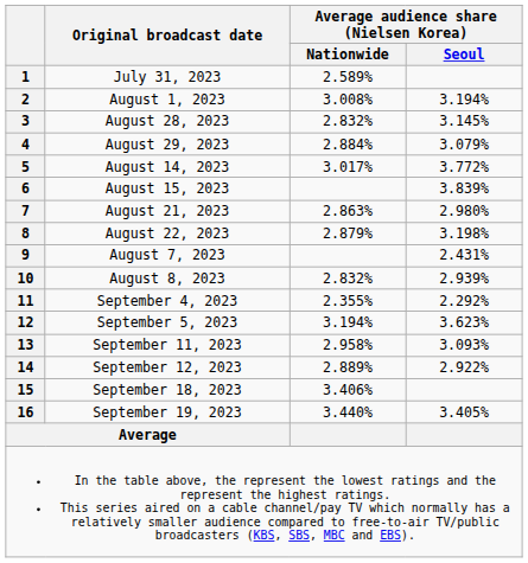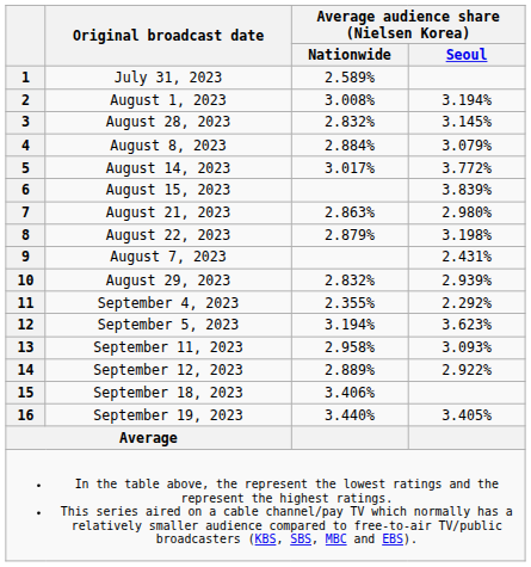 <table class="wikitable" style="margin-left:auto; margin-right:auto; width:490px; text-align:center">
 <tr>
 <th scope="col" rowspan="2"></th>
 <th scope="col" rowspan="2">Original broadcast date</th>
 <th scope="col" colspan="2">Average audience share<br>(Nielsen Korea)</th>
 </tr>
 <tr>
 <th scope="col" style="width:8em">Nationwide</th>
 <th scope="col" style="width:8em"><a href='#'>Seoul</a></th>
 </tr>
 <tr>
 <th scope="row">1</th>
 <td>July 31, 2023</td>
 <td>2.589% </td>
 <td><strong></strong> </td>
 </tr>
 <tr>
 <th scope="row">2</th>
 <td>August 1, 2023</td>
 <td>3.008% </td>
 <td>3.194% </td>
 </tr>
 <tr>
 <th scope="row">3</th>
 <td>August 28, 2023</td>
 <td>2.832% </td>
 <td>3.145% </td>
 </tr>
 <tr>
 <th scope="row">4</th>
-<td>August 29, 2023</td>
+<td>August 8, 2023</td>
 <td>2.884% </td>
 <td>3.079% </td>
 </tr>
 <tr>
 <th scope="row">5</th>
 <td>August 14, 2023</td>
 <td>3.017% </td>
 <td>3.772% </td>
 </tr>
 <tr>
 <th scope="row">6</th>
 <td>August 15, 2023</td>
 <td><strong></strong> </td>
 <td>3.839% </td>
 </tr>
 <tr>
 <th scope="row">7</th>
 <td>August 21, 2023</td>
 <td>2.863% </td>
 <td>2.980% </td>
 </tr>
 <tr>
 <th scope="row">8</th>
 <td>August 22, 2023</td>
 <td>2.879% </td>
 <td>3.198% </td>
 </tr>
 <tr>
 <th scope="row">9</th>
 <td>August 7, 2023</td>
 <td><strong></strong> </td>
 <td>2.431% </td>
 </tr>
 <tr>
 <th scope="row">10</th>
-<td>August 8, 2023</td>
+<td>August 29, 2023</td>
 <td>2.832% </td>
 <td>2.939% </td>
 </tr>
 <tr>
 <th scope="row">11</th>
 <td>September 4, 2023</td>
 <td>2.355% </td>
 <td>2.292% </td>
 </tr>
 <tr>
 <th scope="row">12</th>
 <td>September 5, 2023</td>
 <td>3.194% </td>
 <td>3.623% </td>
 </tr>
 <tr>
 <th scope="row">13</th>
 <td>September 11, 2023</td>
 <td>2.958% </td>
 <td>3.093% </td>
 </tr>
 <tr>
 <th scope="row">14</th>
 <td>September 12, 2023</td>
 <td>2.889% </td>
 <td>2.922% </td>
 </tr>
 <tr>
 <th scope="row">15</th>
 <td>September 18, 2023</td>
 <td>3.406% </td>
 <td><strong></strong> </td>
 </tr>
 <tr>
 <th scope="row">16</th>
 <td>September 19, 2023</td>
 <td>3.440% </td>
 <td>3.405% </td>
 </tr>
 <tr>
 <th colspan="2">Average</th>
 <th></th>
 <th></th>
 </tr>
 <tr>
 <td colspan="4" style="font-size:85%"><br><ul><li>In the table above, the <strong></strong> represent the lowest ratings and the <strong></strong> represent the highest ratings.</li><li>This series aired on a cable channel/pay TV which normally has a relatively smaller audience compared to free-to-air TV/public broadcasters (<a href='#'>KBS</a>, <a href='#'>SBS</a>, <a href='#'>MBC</a> and <a href='#'>EBS</a>).</li></ul></td>
 </tr>
 </table>
